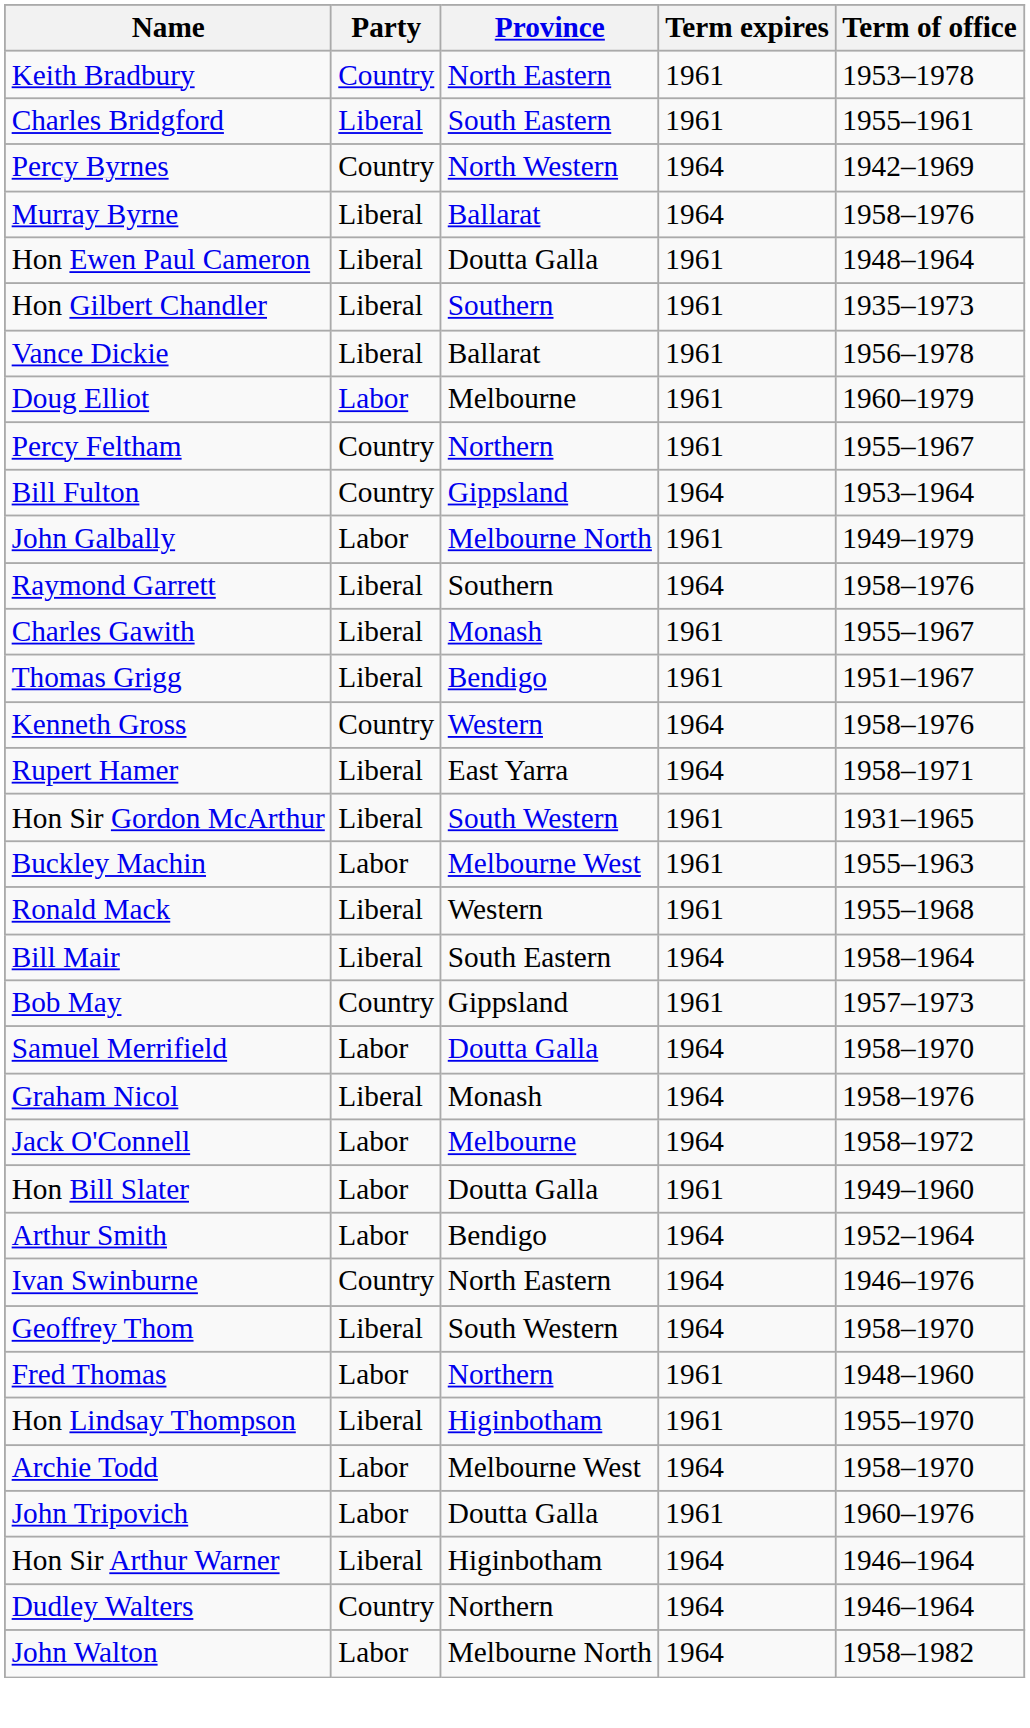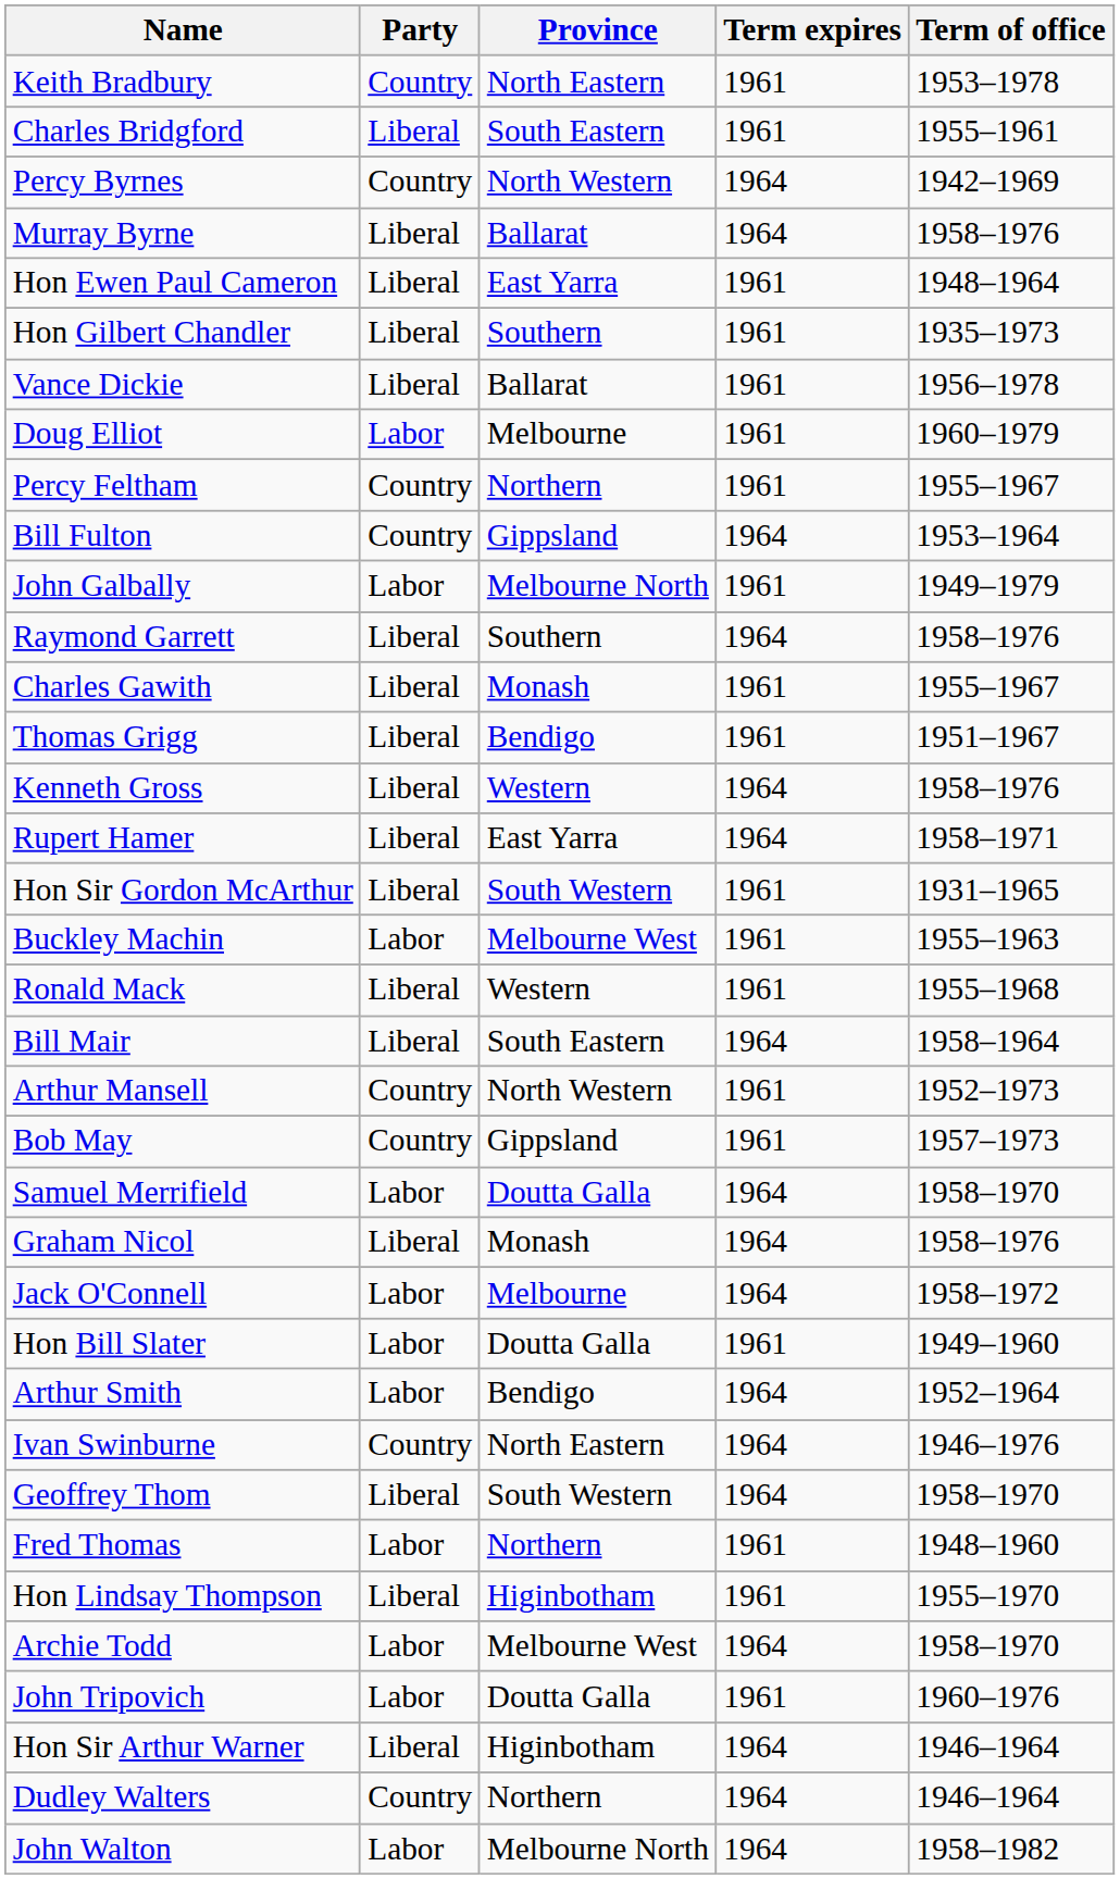 <table class="wikitable sortable">
 <tr>
 <th>Name</th>
 <th>Party</th>
 <th><a href='#'>Province</a></th>
 <th>Term expires</th>
 <th>Term of office</th>
 </tr>
 <tr>
 <td><a href='#'>Keith Bradbury</a></td>
 <td><a href='#'>Country</a></td>
 <td><a href='#'>North Eastern</a></td>
 <td>1961</td>
 <td>1953–1978</td>
 </tr>
 <tr>
 <td><a href='#'>Charles Bridgford</a></td>
 <td><a href='#'>Liberal</a></td>
 <td><a href='#'>South Eastern</a></td>
 <td>1961</td>
 <td>1955–1961</td>
 </tr>
 <tr>
 <td><a href='#'>Percy Byrnes</a></td>
 <td>Country</td>
 <td><a href='#'>North Western</a></td>
 <td>1964</td>
 <td>1942–1969</td>
 </tr>
 <tr>
 <td><a href='#'>Murray Byrne</a></td>
 <td>Liberal</td>
 <td><a href='#'>Ballarat</a></td>
 <td>1964</td>
 <td>1958–1976</td>
 </tr>
 <tr>
 <td>Hon <a href='#'>Ewen Paul Cameron</a></td>
 <td>Liberal</td>
-<td>Doutta Galla</td>
+<td><a href='#'>East Yarra</a></td>
 <td>1961</td>
 <td>1948–1964</td>
 </tr>
 <tr>
 <td>Hon <a href='#'>Gilbert Chandler</a></td>
 <td>Liberal</td>
 <td><a href='#'>Southern</a></td>
 <td>1961</td>
 <td>1935–1973</td>
 </tr>
 <tr>
 <td><a href='#'>Vance Dickie</a></td>
 <td>Liberal</td>
 <td>Ballarat</td>
 <td>1961</td>
 <td>1956–1978</td>
 </tr>
 <tr>
 <td><a href='#'>Doug Elliot</a></td>
 <td><a href='#'>Labor</a></td>
 <td>Melbourne</td>
 <td>1961</td>
 <td>1960–1979</td>
 </tr>
 <tr>
 <td><a href='#'>Percy Feltham</a></td>
 <td>Country</td>
 <td><a href='#'>Northern</a></td>
 <td>1961</td>
 <td>1955–1967</td>
 </tr>
 <tr>
 <td><a href='#'>Bill Fulton</a></td>
 <td>Country</td>
 <td><a href='#'>Gippsland</a></td>
 <td>1964</td>
 <td>1953–1964</td>
 </tr>
 <tr>
 <td><a href='#'>John Galbally</a></td>
 <td>Labor</td>
 <td><a href='#'>Melbourne North</a></td>
 <td>1961</td>
 <td>1949–1979</td>
 </tr>
 <tr>
 <td><a href='#'>Raymond Garrett</a></td>
 <td>Liberal</td>
 <td>Southern</td>
 <td>1964</td>
 <td>1958–1976</td>
 </tr>
 <tr>
 <td><a href='#'>Charles Gawith</a></td>
 <td>Liberal</td>
 <td><a href='#'>Monash</a></td>
 <td>1961</td>
 <td>1955–1967</td>
 </tr>
 <tr>
 <td><a href='#'>Thomas Grigg</a></td>
 <td>Liberal</td>
 <td><a href='#'>Bendigo</a></td>
 <td>1961</td>
 <td>1951–1967</td>
 </tr>
 <tr>
 <td><a href='#'>Kenneth Gross</a></td>
-<td>Country</td>
+<td>Liberal</td>
 <td><a href='#'>Western</a></td>
 <td>1964</td>
 <td>1958–1976</td>
 </tr>
 <tr>
 <td><a href='#'>Rupert Hamer</a></td>
 <td>Liberal</td>
 <td>East Yarra</td>
 <td>1964</td>
 <td>1958–1971</td>
 </tr>
 <tr>
 <td>Hon Sir <a href='#'>Gordon McArthur</a></td>
 <td>Liberal</td>
 <td><a href='#'>South Western</a></td>
 <td>1961</td>
 <td>1931–1965</td>
 </tr>
 <tr>
 <td><a href='#'>Buckley Machin</a></td>
 <td>Labor</td>
 <td><a href='#'>Melbourne West</a></td>
 <td>1961</td>
 <td>1955–1963</td>
 </tr>
 <tr>
 <td><a href='#'>Ronald Mack</a></td>
 <td>Liberal</td>
 <td>Western</td>
 <td>1961</td>
 <td>1955–1968</td>
 </tr>
 <tr>
 <td><a href='#'>Bill Mair</a></td>
 <td>Liberal</td>
 <td>South Eastern</td>
 <td>1964</td>
 <td>1958–1964</td>
+</tr>
+<tr>
+<td><a href='#'>Arthur Mansell</a></td>
+<td>Country</td>
+<td>North Western</td>
+<td>1961</td>
+<td>1952–1973</td>
 </tr>
 <tr>
 <td><a href='#'>Bob May</a></td>
 <td>Country</td>
 <td>Gippsland</td>
 <td>1961</td>
 <td>1957–1973</td>
 </tr>
 <tr>
 <td><a href='#'>Samuel Merrifield</a></td>
 <td>Labor</td>
 <td><a href='#'>Doutta Galla</a></td>
 <td>1964</td>
 <td>1958–1970</td>
 </tr>
 <tr>
 <td><a href='#'>Graham Nicol</a></td>
 <td>Liberal</td>
 <td>Monash</td>
 <td>1964</td>
 <td>1958–1976</td>
 </tr>
 <tr>
 <td><a href='#'>Jack O'Connell</a></td>
 <td>Labor</td>
 <td><a href='#'>Melbourne</a></td>
 <td>1964</td>
 <td>1958–1972</td>
 </tr>
 <tr>
 <td>Hon <a href='#'>Bill Slater</a></td>
 <td>Labor</td>
 <td>Doutta Galla</td>
 <td>1961</td>
 <td>1949–1960</td>
 </tr>
 <tr>
 <td><a href='#'>Arthur Smith</a></td>
 <td>Labor</td>
 <td>Bendigo</td>
 <td>1964</td>
 <td>1952–1964</td>
 </tr>
 <tr>
 <td><a href='#'>Ivan Swinburne</a></td>
 <td>Country</td>
 <td>North Eastern</td>
 <td>1964</td>
 <td>1946–1976</td>
 </tr>
 <tr>
 <td><a href='#'>Geoffrey Thom</a></td>
 <td>Liberal</td>
 <td>South Western</td>
 <td>1964</td>
 <td>1958–1970</td>
 </tr>
 <tr>
 <td><a href='#'>Fred Thomas</a></td>
 <td>Labor</td>
 <td><a href='#'>Northern</a></td>
 <td>1961</td>
 <td>1948–1960</td>
 </tr>
 <tr>
 <td>Hon <a href='#'>Lindsay Thompson</a></td>
 <td>Liberal</td>
 <td><a href='#'>Higinbotham</a></td>
 <td>1961</td>
 <td>1955–1970</td>
 </tr>
 <tr>
 <td><a href='#'>Archie Todd</a></td>
 <td>Labor</td>
 <td>Melbourne West</td>
 <td>1964</td>
 <td>1958–1970</td>
 </tr>
 <tr>
 <td><a href='#'>John Tripovich</a></td>
 <td>Labor</td>
 <td>Doutta Galla</td>
 <td>1961</td>
 <td>1960–1976</td>
 </tr>
 <tr>
 <td>Hon Sir <a href='#'>Arthur Warner</a></td>
 <td>Liberal</td>
 <td>Higinbotham</td>
 <td>1964</td>
 <td>1946–1964</td>
 </tr>
 <tr>
 <td><a href='#'>Dudley Walters</a></td>
 <td>Country</td>
 <td>Northern</td>
 <td>1964</td>
 <td>1946–1964</td>
 </tr>
 <tr>
 <td><a href='#'>John Walton</a></td>
 <td>Labor</td>
 <td>Melbourne North</td>
 <td>1964</td>
 <td>1958–1982</td>
 </tr>
 </table>
